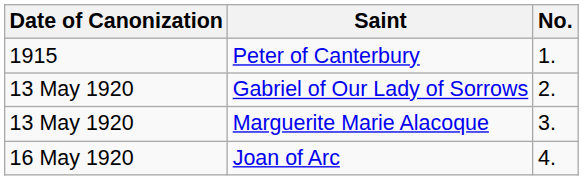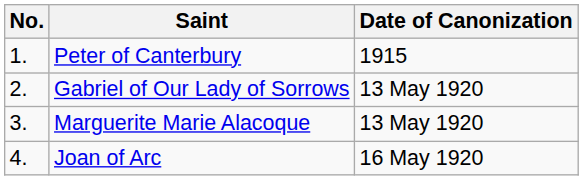 <table class="wikitable">
 <tr>
+<th>No.</th>
+<th>Saint</th>
 <th>Date of Canonization</th>
-<th>Saint</th>
-<th>No.</th>
 </tr>
 <tr>
+<td>1.</td>
+<td><a href='#'>Peter of Canterbury</a></td>
 <td>1915</td>
-<td><a href='#'>Peter of Canterbury</a></td>
-<td>1.</td>
 </tr>
 <tr>
+<td>2.</td>
+<td><a href='#'>Gabriel of Our Lady of Sorrows</a></td>
 <td>13 May 1920</td>
-<td><a href='#'>Gabriel of Our Lady of Sorrows</a></td>
-<td>2.</td>
 </tr>
 <tr>
+<td>3.</td>
+<td><a href='#'>Marguerite Marie Alacoque</a></td>
 <td>13 May 1920</td>
-<td><a href='#'>Marguerite Marie Alacoque</a></td>
-<td>3.</td>
 </tr>
 <tr>
+<td>4.</td>
+<td><a href='#'>Joan of Arc</a></td>
 <td>16 May 1920</td>
-<td><a href='#'>Joan of Arc</a></td>
-<td>4.</td>
 </tr>
 </table>
